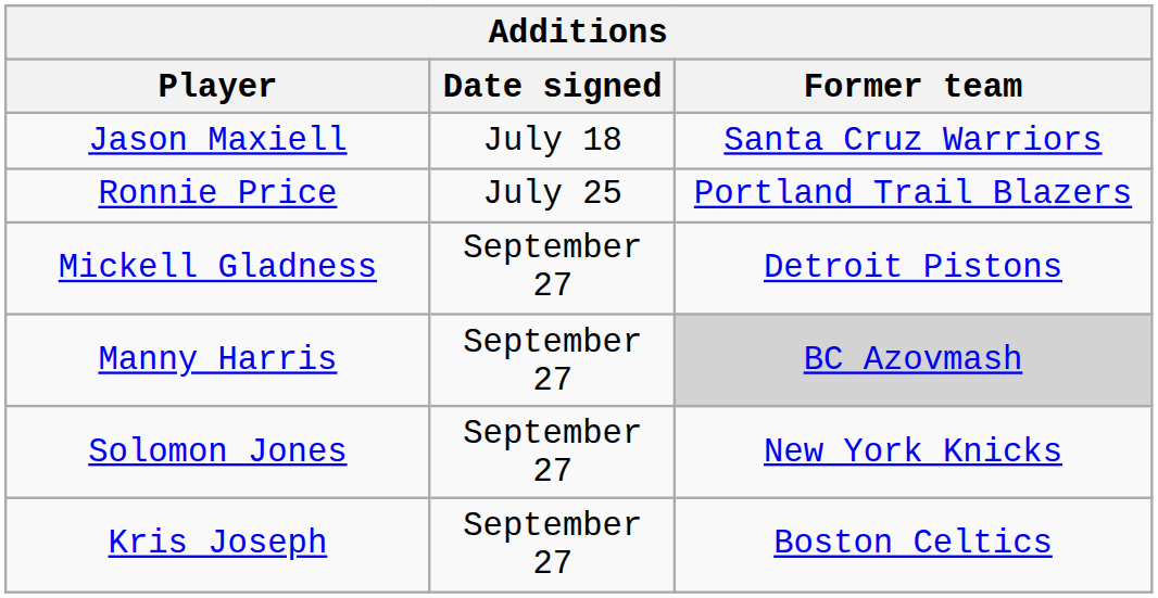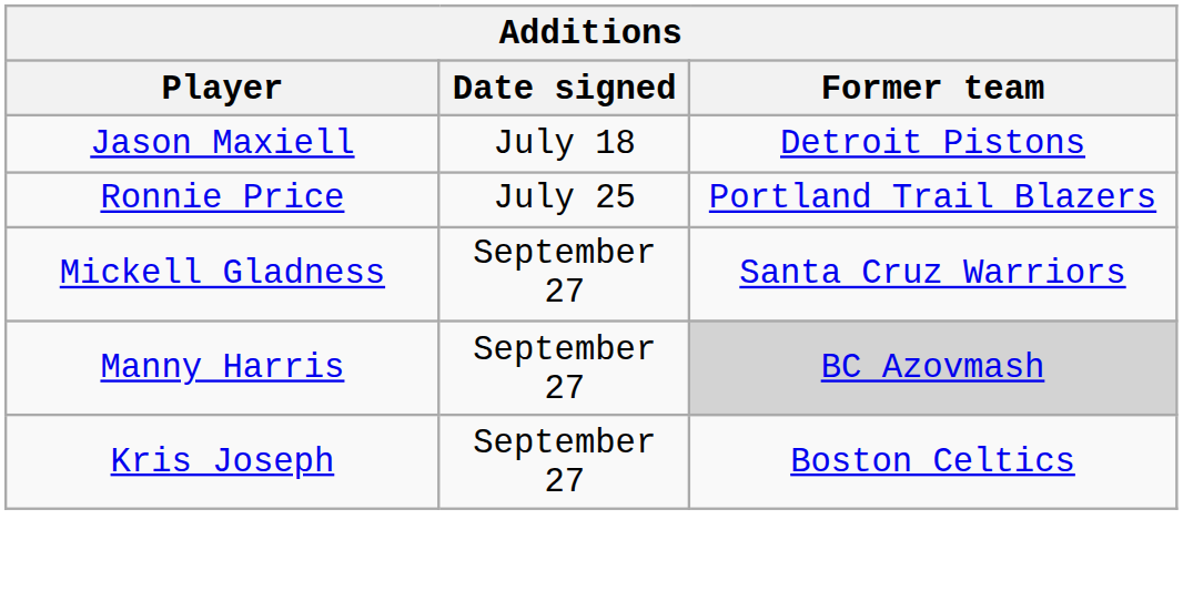 <table class="wikitable" style="text-align:center">
 <tr>
 <th colspan=3>Additions</th>
 </tr>
 <tr>
 <th style="width:160px">Player</th>
 <th style="width:90px">Date signed</th>
 <th style="width:180px">Former team</th>
 </tr>
 <tr>
 <td><a href='#'>Jason Maxiell</a></td>
 <td>July 18</td>
-<td><a href='#'>Santa Cruz Warriors</a><br></td>
+<td><a href='#'>Detroit Pistons</a></td>
 </tr>
 <tr>
 <td><a href='#'>Ronnie Price</a></td>
 <td>July 25</td>
 <td><a href='#'>Portland Trail Blazers</a></td>
 </tr>
 <tr>
 <td><a href='#'>Mickell Gladness</a></td>
 <td>September 27</td>
-<td><a href='#'>Detroit Pistons</a></td>
+<td><a href='#'>Santa Cruz Warriors</a><br></td>
 </tr>
 <tr>
 <td><a href='#'>Manny Harris</a></td>
 <td>September 27</td>
 <td style="background: lightgrey;"><a href='#'>BC Azovmash</a><br></td>
 </tr>
 <tr>
-<td><a href='#'>Solomon Jones</a></td>
-<td>September 27</td>
-<td><a href='#'>New York Knicks</a></td>
-</tr>
-<tr>
 <td><a href='#'>Kris Joseph</a></td>
 <td>September 27</td>
 <td><a href='#'>Boston Celtics</a></td>
 </tr>
 </table>
